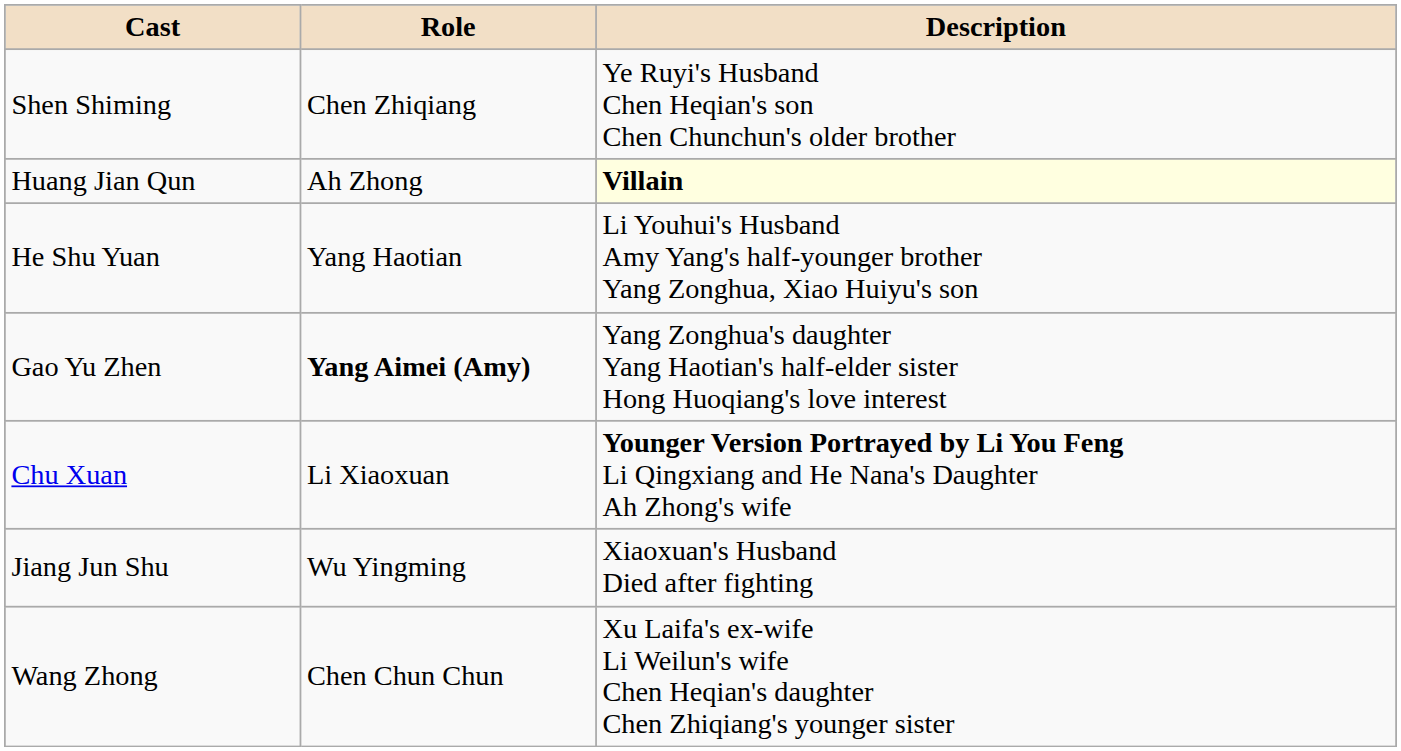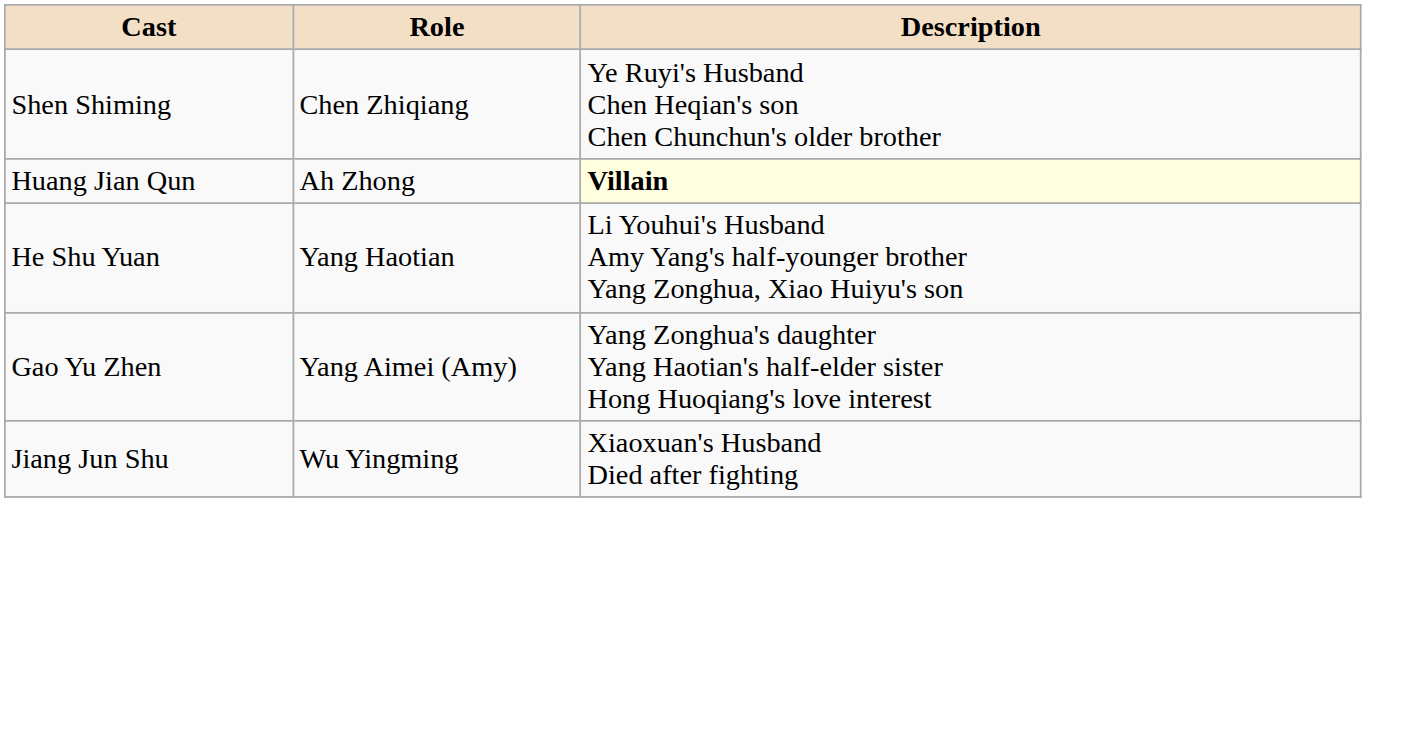 <table class="wikitable">
 <tr>
 <th style="background:#f2dfc6; width:17%">Cast</th>
 <th style="background:#f2dfc6; width:17%">Role</th>
 <th style="background:#f2dfc6; width:46%">Description</th>
 </tr>
 <tr>
 <td>Shen Shiming</td>
 <td>Chen Zhiqiang</td>
 <td>Ye Ruyi's Husband <br> Chen Heqian's son <br> Chen Chunchun's older brother</td>
 </tr>
 <tr>
 <td>Huang Jian Qun</td>
 <td>Ah Zhong</td>
 <td style="background: lightyellow;"><strong>Villain</strong></td>
 </tr>
 <tr>
 <td>He Shu Yuan</td>
 <td>Yang Haotian</td>
 <td>Li Youhui's Husband <br> Amy Yang's half-younger brother <br> Yang Zonghua, Xiao Huiyu's son</td>
 </tr>
 <tr>
 <td>Gao Yu Zhen</td>
-<td><strong>Yang Aimei (Amy)</strong></td>
+<td>Yang Aimei (Amy)</td>
 <td>Yang Zonghua's daughter <br> Yang Haotian's half-elder sister <br> Hong Huoqiang's love interest</td>
-</tr>
-<tr>
-<td><a href='#'>Chu Xuan</a></td>
-<td>Li Xiaoxuan</td>
-<td><strong>Younger Version Portrayed by Li  You Feng</strong> <br> Li Qingxiang and He Nana's Daughter <br> Ah Zhong's wife</td>
 </tr>
 <tr>
 <td>Jiang Jun Shu</td>
 <td>Wu Yingming</td>
 <td>Xiaoxuan's Husband <br> Died after fighting</td>
 </tr>
-<tr>
-<td>Wang Zhong</td>
-<td>Chen Chun Chun</td>
-<td>Xu Laifa's ex-wife <br> Li Weilun's wife <br> Chen Heqian's daughter <br> Chen Zhiqiang's younger sister</td>
-</tr>
 </table>
